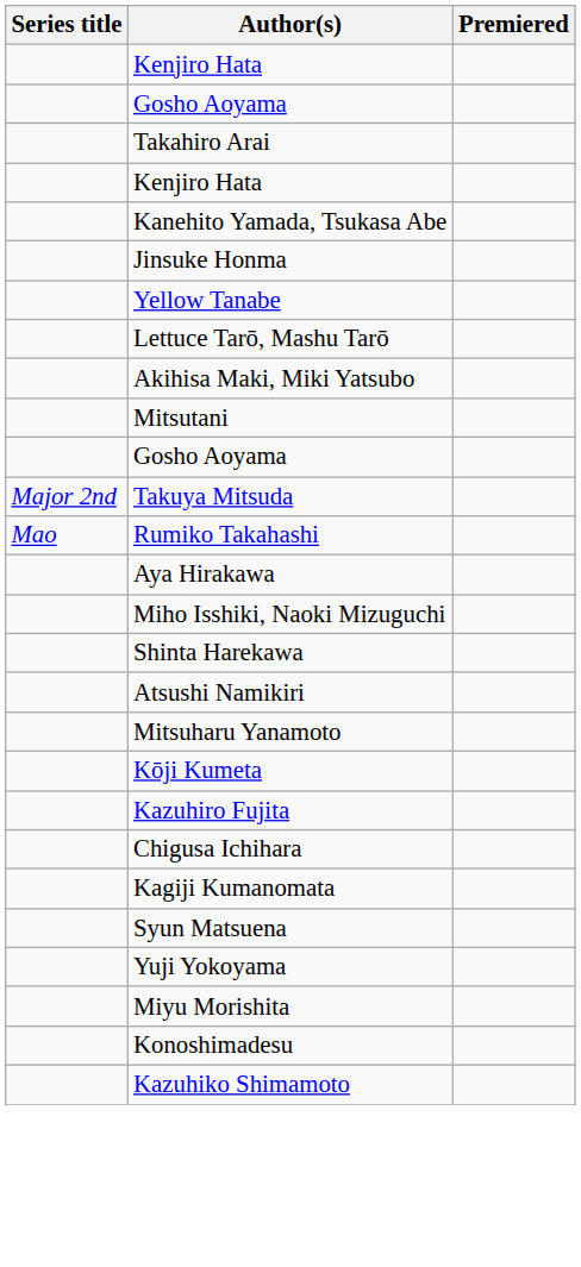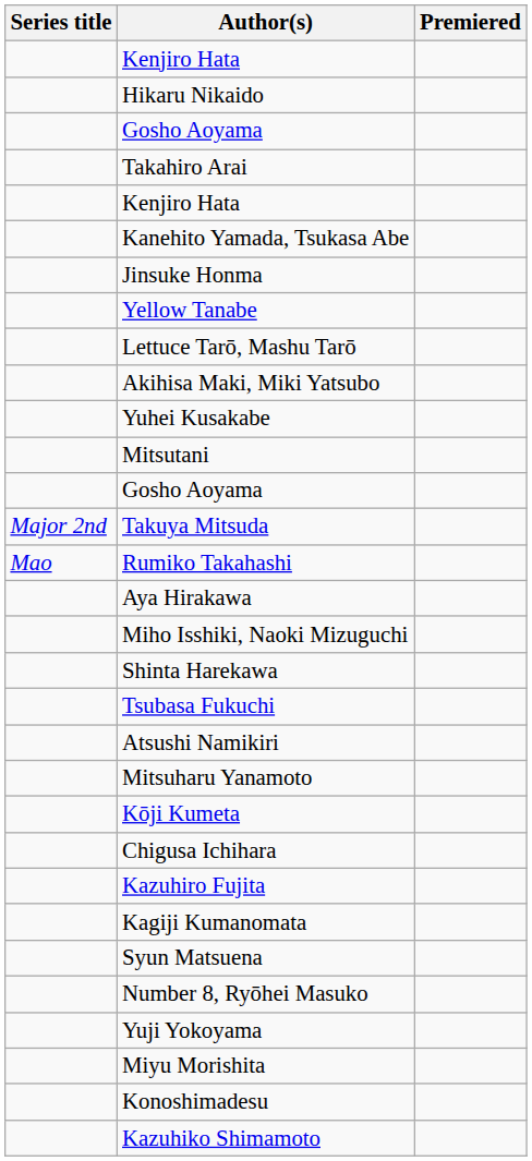 <table class="wikitable sortable">
 <tr>
 <th scope="col">Series title</th>
 <th scope="col">Author(s)</th>
 <th scope="col">Premiered</th>
 </tr>
 <tr>
 <td></td>
 <td><a href='#'>Kenjiro Hata</a></td>
+<td></td>
+</tr>
+<tr>
+<td></td>
+<td>Hikaru Nikaido</td>
 <td></td>
 </tr>
 <tr>
 <td></td>
 <td><a href='#'>Gosho Aoyama</a></td>
 <td></td>
 </tr>
 <tr>
 <td></td>
 <td>Takahiro Arai</td>
 <td></td>
 </tr>
 <tr>
 <td></td>
 <td>Kenjiro Hata</td>
 <td></td>
 </tr>
 <tr>
 <td></td>
 <td>Kanehito Yamada, Tsukasa Abe</td>
 <td></td>
 </tr>
 <tr>
 <td></td>
 <td>Jinsuke Honma</td>
 <td></td>
 </tr>
 <tr>
 <td></td>
 <td><a href='#'>Yellow Tanabe</a></td>
 <td></td>
 </tr>
 <tr>
 <td></td>
 <td>Lettuce Tarō, Mashu Tarō</td>
 <td></td>
 </tr>
 <tr>
 <td></td>
 <td>Akihisa Maki, Miki Yatsubo</td>
 <td></td>
 </tr>
 <tr>
 <td></td>
+<td>Yuhei Kusakabe</td>
+<td></td>
+</tr>
+<tr>
+<td></td>
 <td>Mitsutani</td>
 <td></td>
 </tr>
 <tr>
 <td></td>
 <td>Gosho Aoyama</td>
 <td></td>
 </tr>
 <tr>
 <td><em><a href='#'>Major 2nd</a></em></td>
 <td><a href='#'>Takuya Mitsuda</a></td>
 <td></td>
 </tr>
 <tr>
 <td><em><a href='#'>Mao</a></em></td>
 <td><a href='#'>Rumiko Takahashi</a></td>
 <td></td>
 </tr>
 <tr>
 <td></td>
 <td>Aya Hirakawa</td>
 <td></td>
 </tr>
 <tr>
 <td></td>
 <td>Miho Isshiki, Naoki Mizuguchi</td>
 <td></td>
 </tr>
 <tr>
 <td></td>
 <td>Shinta Harekawa</td>
 <td></td>
 </tr>
 <tr>
 <td></td>
+<td><a href='#'>Tsubasa Fukuchi</a></td>
+<td></td>
+</tr>
+<tr>
+<td></td>
 <td>Atsushi Namikiri</td>
 <td></td>
 </tr>
 <tr>
 <td></td>
 <td>Mitsuharu Yanamoto</td>
 <td></td>
 </tr>
 <tr>
 <td></td>
 <td><a href='#'>Kōji Kumeta</a></td>
 <td></td>
 </tr>
 <tr>
 <td></td>
-<td><a href='#'>Kazuhiro Fujita</a></td>
+<td>Chigusa Ichihara</td>
 <td></td>
 </tr>
 <tr>
 <td></td>
-<td>Chigusa Ichihara</td>
+<td><a href='#'>Kazuhiro Fujita</a></td>
 <td></td>
 </tr>
 <tr>
 <td></td>
 <td>Kagiji Kumanomata</td>
 <td></td>
 </tr>
 <tr>
 <td></td>
 <td>Syun Matsuena</td>
+<td></td>
+</tr>
+<tr>
+<td></td>
+<td>Number 8, Ryōhei Masuko</td>
 <td></td>
 </tr>
 <tr>
 <td></td>
 <td>Yuji Yokoyama</td>
 <td></td>
 </tr>
 <tr>
 <td></td>
 <td>Miyu Morishita</td>
 <td></td>
 </tr>
 <tr>
 <td></td>
 <td>Konoshimadesu</td>
 <td></td>
 </tr>
 <tr>
 <td></td>
 <td><a href='#'>Kazuhiko Shimamoto</a></td>
 <td></td>
 </tr>
 </table>
